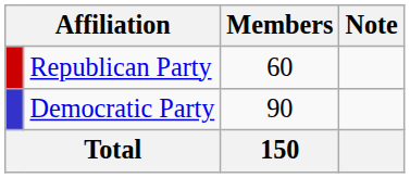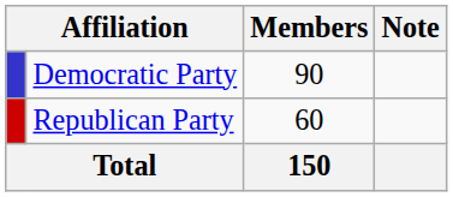 <table class="wikitable">
 <tr>
 <th colspan="2" align="center" valign="bottom">Affiliation</th>
 <th valign="bottom">Members</th>
 <th valign="bottom">Note</th>
+</tr>
+<tr>
+<td bgcolor="#3333CC"> </td>
+<td><a href='#'>Democratic Party</a></td>
+<td align="center">90</td>
+<td></td>
 </tr>
 <tr>
 <td bgcolor="#CC0000"> </td>
 <td><a href='#'>Republican Party</a></td>
 <td align="center">60</td>
 <td></td>
 </tr>
 <tr>
-<td bgcolor="#3333CC"> </td>
-<td><a href='#'>Democratic Party</a></td>
-<td align="center">90</td>
-<td></td>
-</tr>
-<tr>
 <th colspan="2" align="center"><strong>Total</strong></th>
 <th align="center"><strong>150</strong></th>
 <th></th>
 </tr>
 </table>
